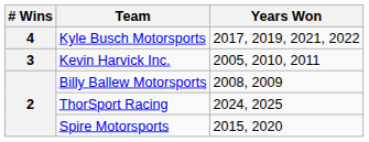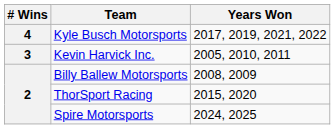 <table class="wikitable" style="font-size: 95%;">
 <tr>
 <th># Wins</th>
 <th>Team</th>
 <th>Years Won</th>
 </tr>
 <tr>
 <th>4</th>
 <td><a href='#'>Kyle Busch Motorsports</a></td>
 <td>2017, 2019, 2021, 2022</td>
 </tr>
 <tr>
 <th>3</th>
 <td><a href='#'>Kevin Harvick Inc.</a></td>
 <td>2005, 2010, 2011</td>
 </tr>
 <tr>
 <th rowspan="3">2</th>
 <td><a href='#'>Billy Ballew Motorsports</a></td>
 <td>2008, 2009</td>
 </tr>
 <tr>
 <td><a href='#'>ThorSport Racing</a></td>
-<td>2024, 2025</td>
+<td>2015, 2020</td>
 </tr>
 <tr>
 <td><a href='#'>Spire Motorsports</a></td>
-<td>2015, 2020</td>
+<td>2024, 2025</td>
 </tr>
 </table>
